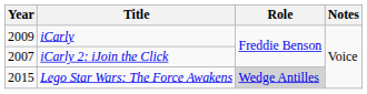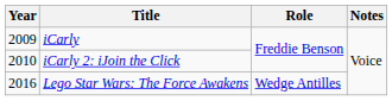 <table class="wikitable sortable">
 <tr>
 <th>Year</th>
 <th>Title</th>
 <th>Role</th>
 <th>Notes</th>
 </tr>
 <tr>
 <td>2009</td>
 <td><em><a href='#'>iCarly</a></em></td>
 <td rowspan=2><a href='#'>Freddie Benson</a></td>
 <td rowspan=3>Voice</td>
 </tr>
 <tr>
-<td>2007</td>
+<td>2010</td>
 <td><em><a href='#'>iCarly 2: iJoin the Click</a></em></td>
 </tr>
 <tr>
-<td>2015</td>
+<td>2016</td>
 <td><em><a href='#'>Lego Star Wars: The Force Awakens</a></em></td>
-<td style="background: lightgrey;"><a href='#'>Wedge Antilles</a></td>
+<td><a href='#'>Wedge Antilles</a></td>
 </tr>
 </table>
